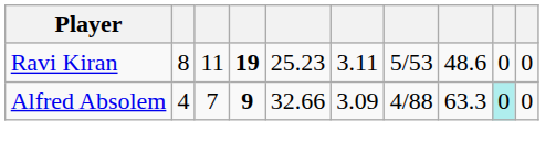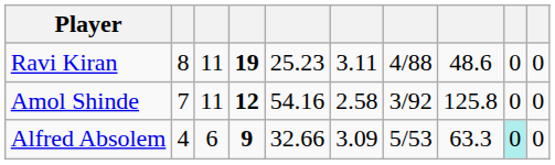 <table class="wikitable sortable" style="text-align: center;">
 <tr>
 <th class="unsortable">Player</th>
 <th></th>
 <th></th>
 <th></th>
 <th></th>
 <th></th>
 <th></th>
 <th></th>
 <th></th>
 <th></th>
 </tr>
 <tr>
 <td style="text-align:left"><a href='#'>Ravi Kiran</a></td>
 <td style="text-align:left">8</td>
 <td>11</td>
 <td><strong>19</strong></td>
 <td>25.23</td>
 <td>3.11</td>
-<td>5/53</td>
+<td>4/88</td>
 <td>48.6</td>
+<td>0</td>
+<td>0</td>
+</tr>
+<tr>
+<td style="text-align:left"><a href='#'>Amol Shinde</a></td>
+<td style="text-align:left">7</td>
+<td>11</td>
+<td><strong>12</strong></td>
+<td>54.16</td>
+<td>2.58</td>
+<td>3/92</td>
+<td>125.8</td>
 <td>0</td>
 <td>0</td>
 </tr>
 <tr>
 <td style="text-align:left"><a href='#'>Alfred Absolem</a></td>
 <td style="text-align:left">4</td>
-<td>7</td>
+<td>6</td>
 <td><strong>9</strong></td>
 <td>32.66</td>
 <td>3.09</td>
-<td>4/88</td>
+<td>5/53</td>
 <td>63.3</td>
 <td style="background: paleturquoise;">0</td>
 <td>0</td>
 </tr>
 </table>
